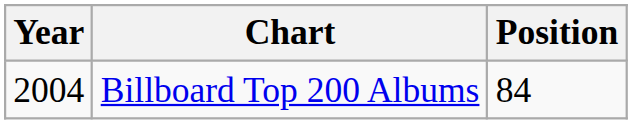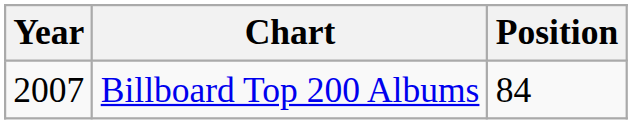 <table class="wikitable">
 <tr>
 <th align="left">Year</th>
 <th align="left">Chart</th>
 <th align="left">Position</th>
 </tr>
 <tr>
-<td align="left">2004</td>
+<td align="left">2007</td>
 <td align="left"><a href='#'>Billboard Top 200 Albums</a></td>
 <td align="left">84</td>
 </tr>
 </table>
